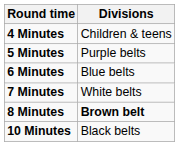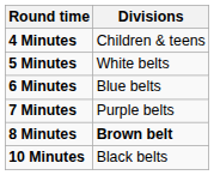 <table class="wikitable">
 <tr>
 <th>Round time</th>
 <th>Divisions</th>
 </tr>
 <tr>
 <td><strong>4 Minutes</strong></td>
 <td>Children & teens</td>
 </tr>
 <tr>
 <td><strong>5 Minutes</strong></td>
-<td>Purple belts</td>
+<td>White belts</td>
 </tr>
 <tr>
 <td><strong>6 Minutes</strong></td>
 <td>Blue belts</td>
 </tr>
 <tr>
 <td><strong>7 Minutes</strong></td>
-<td>White belts</td>
+<td>Purple belts</td>
 </tr>
 <tr>
 <td><strong>8 Minutes</strong></td>
 <td><strong>Brown belt</strong></td>
 </tr>
 <tr>
 <td><strong>10 Minutes</strong></td>
 <td>Black belts</td>
 </tr>
 </table>
